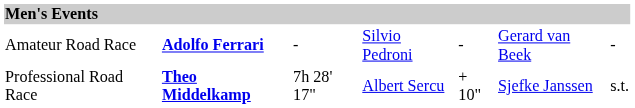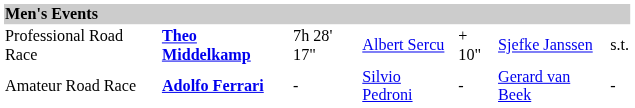 <table>
 <tr style="background:#ccc;">
 <td colspan=7><strong>Men's Events</strong></td>
+</tr>
+<tr>
+<td>Professional Road Race<br></td>
+<td><strong><a href='#'>Theo Middelkamp</a></strong><br><small></small></td>
+<td>7h 28' 17"</td>
+<td><a href='#'>Albert Sercu</a><br><small></small></td>
+<td>+ 10"</td>
+<td><a href='#'>Sjefke Janssen</a><br><small></small></td>
+<td>s.t.</td>
 </tr>
 <tr>
 <td>Amateur Road Race</td>
 <td><strong><a href='#'>Adolfo Ferrari</a></strong><br><small></small></td>
 <td>-</td>
 <td><a href='#'>Silvio Pedroni</a><br><small></small></td>
 <td>-</td>
 <td><a href='#'>Gerard van Beek</a><br><small></small></td>
 <td>-</td>
 </tr>
-<tr>
-<td>Professional Road Race<br></td>
-<td><strong><a href='#'>Theo Middelkamp</a></strong><br><small></small></td>
-<td>7h 28' 17"</td>
-<td><a href='#'>Albert Sercu</a><br><small></small></td>
-<td>+ 10"</td>
-<td><a href='#'>Sjefke Janssen</a><br><small></small></td>
-<td>s.t.</td>
-</tr>
 </table>
